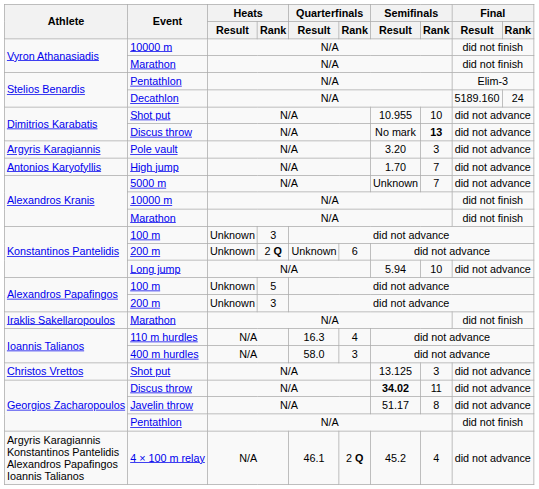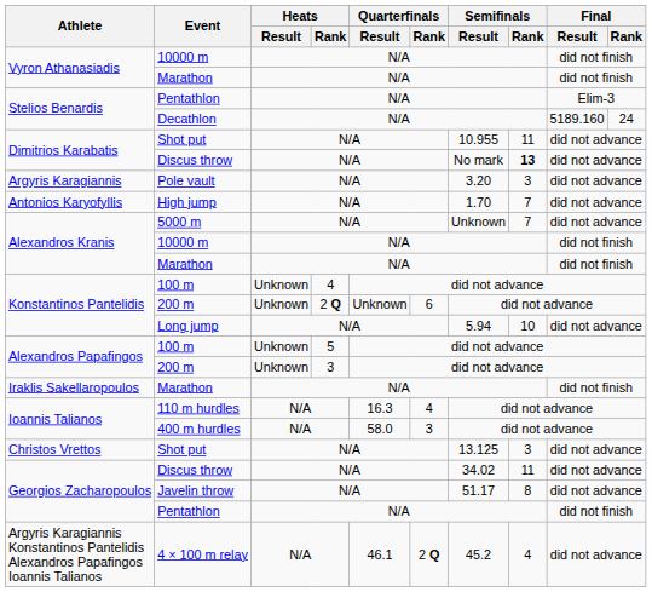 <table class=wikitable style="font-size:90%">
 <tr>
 <th rowspan=2>Athlete</th>
 <th rowspan=2>Event</th>
 <th colspan=2>Heats</th>
 <th colspan=2>Quarterfinals</th>
 <th colspan=2>Semifinals</th>
 <th colspan=2>Final</th>
 </tr>
 <tr>
 <th>Result</th>
 <th>Rank</th>
 <th>Result</th>
 <th>Rank</th>
 <th>Result</th>
 <th>Rank</th>
 <th>Result</th>
 <th>Rank</th>
 </tr>
 <tr>
 <td rowspan=2><a href='#'>Vyron Athanasiadis</a></td>
 <td><a href='#'>10000 m</a></td>
 <td align=center colspan=6>N/A</td>
 <td align=center colspan=2>did not finish</td>
 </tr>
 <tr>
 <td><a href='#'>Marathon</a></td>
 <td align=center colspan=6>N/A</td>
 <td align=center colspan=2>did not finish</td>
 </tr>
 <tr>
 <td rowspan=2><a href='#'>Stelios Benardis</a></td>
 <td><a href='#'>Pentathlon</a></td>
 <td align=center colspan=6>N/A</td>
 <td align=center colspan=2>Elim-3</td>
 </tr>
 <tr>
 <td><a href='#'>Decathlon</a></td>
 <td align=center colspan=6>N/A</td>
 <td align=center>5189.160</td>
 <td align=center>24</td>
 </tr>
 <tr>
 <td rowspan=2><a href='#'>Dimitrios Karabatis</a></td>
 <td><a href='#'>Shot put</a></td>
 <td align=center colspan=4>N/A</td>
 <td align=center>10.955</td>
-<td align=center>10</td>
+<td align=center>11</td>
 <td align=center colspan=2>did not advance</td>
 </tr>
 <tr>
 <td><a href='#'>Discus throw</a></td>
 <td align=center colspan=4>N/A</td>
 <td align=center>No mark</td>
 <td align=center><strong>13</strong></td>
 <td align=center colspan=2>did not advance</td>
 </tr>
 <tr>
 <td><a href='#'>Argyris Karagiannis</a></td>
 <td><a href='#'>Pole vault</a></td>
 <td align=center colspan=4>N/A</td>
 <td align=center>3.20</td>
 <td align=center>3</td>
 <td align=center colspan=2>did not advance</td>
 </tr>
 <tr>
 <td><a href='#'>Antonios Karyofyllis</a></td>
 <td><a href='#'>High jump</a></td>
 <td align=center colspan=4>N/A</td>
 <td align=center>1.70</td>
 <td align=center>7</td>
 <td align=center colspan=2>did not advance</td>
 </tr>
 <tr>
 <td rowspan=3><a href='#'>Alexandros Kranis</a></td>
 <td><a href='#'>5000 m</a></td>
 <td align=center colspan=4>N/A</td>
 <td align=center>Unknown</td>
 <td align=center>7</td>
 <td align=center colspan=2>did not advance</td>
 </tr>
 <tr>
 <td><a href='#'>10000 m</a></td>
 <td align=center colspan=6>N/A</td>
 <td align=center colspan=2>did not finish</td>
 </tr>
 <tr>
 <td><a href='#'>Marathon</a></td>
 <td align=center colspan=6>N/A</td>
 <td align=center colspan=2>did not finish</td>
 </tr>
 <tr>
 <td rowspan=3><a href='#'>Konstantinos Pantelidis</a></td>
 <td><a href='#'>100 m</a></td>
 <td align=center>Unknown</td>
-<td align=center>3</td>
+<td align=center>4</td>
 <td align=center colspan=6>did not advance</td>
 </tr>
 <tr>
 <td><a href='#'>200 m</a></td>
 <td align=center>Unknown</td>
 <td align=center>2 <strong>Q</strong></td>
 <td align=center>Unknown</td>
 <td align=center>6</td>
 <td align=center colspan=4>did not advance</td>
 </tr>
 <tr>
 <td><a href='#'>Long jump</a></td>
 <td align=center colspan=4>N/A</td>
 <td align=center>5.94</td>
 <td align=center>10</td>
 <td align=center colspan=2>did not advance</td>
 </tr>
 <tr>
 <td rowspan=2><a href='#'>Alexandros Papafingos</a></td>
 <td><a href='#'>100 m</a></td>
 <td align=center>Unknown</td>
 <td align=center>5</td>
 <td align=center colspan=6>did not advance</td>
 </tr>
 <tr>
 <td><a href='#'>200 m</a></td>
 <td align=center>Unknown</td>
 <td align=center>3</td>
 <td align=center colspan=6>did not advance</td>
 </tr>
 <tr>
 <td><a href='#'>Iraklis Sakellaropoulos</a></td>
 <td><a href='#'>Marathon</a></td>
 <td align=center colspan=6>N/A</td>
 <td align=center colspan=2>did not finish</td>
 </tr>
 <tr>
 <td rowspan=2><a href='#'>Ioannis Talianos</a></td>
 <td><a href='#'>110 m hurdles</a></td>
 <td align=center colspan=2>N/A</td>
 <td align=center>16.3</td>
 <td align=center>4</td>
 <td align=center colspan=4>did not advance</td>
 </tr>
 <tr>
 <td><a href='#'>400 m hurdles</a></td>
 <td align=center colspan=2>N/A</td>
 <td align=center>58.0</td>
 <td align=center>3</td>
 <td align=center colspan=4>did not advance</td>
 </tr>
 <tr>
 <td><a href='#'>Christos Vrettos</a></td>
 <td><a href='#'>Shot put</a></td>
 <td align=center colspan=4>N/A</td>
 <td align=center>13.125</td>
 <td align=center>3</td>
 <td align=center colspan=2>did not advance</td>
 </tr>
 <tr>
 <td rowspan=3><a href='#'>Georgios Zacharopoulos</a></td>
 <td><a href='#'>Discus throw</a></td>
 <td align=center colspan=4>N/A</td>
-<td align=center><strong>34.02</strong></td>
+<td align=center>34.02</td>
 <td align=center>11</td>
 <td align=center colspan=2>did not advance</td>
 </tr>
 <tr>
 <td><a href='#'>Javelin throw</a></td>
 <td align=center colspan=4>N/A</td>
 <td align=center>51.17</td>
 <td align=center>8</td>
 <td align=center colspan=2>did not advance</td>
 </tr>
 <tr>
 <td><a href='#'>Pentathlon</a></td>
 <td align=center colspan=6>N/A</td>
 <td align=center colspan=2>did not finish</td>
 </tr>
 <tr>
 <td>Argyris Karagiannis <br> Konstantinos Pantelidis <br> Alexandros Papafingos <br> Ioannis Talianos</td>
 <td><a href='#'>4 × 100 m relay</a></td>
 <td align=center colspan=2>N/A</td>
 <td align=center>46.1</td>
 <td align=center>2 <strong>Q</strong></td>
 <td align=center>45.2</td>
 <td align=center>4</td>
 <td align=center colspan=2>did not advance</td>
 </tr>
 </table>
